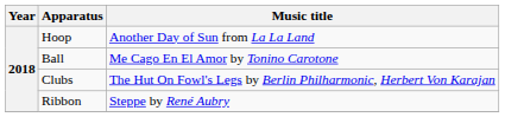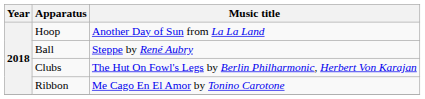 <table class="wikitable plainrowheaders">
 <tr>
 <th scope=col>Year</th>
 <th scope=col>Apparatus</th>
 <th scope=col>Music title</th>
 </tr>
 <tr>
 <th scope=row rowspan=4>2018</th>
 <td>Hoop</td>
 <td><a href='#'>Another Day of Sun</a> from <em><a href='#'>La La Land</a></em></td>
 </tr>
 <tr>
 <td>Ball</td>
-<td><a href='#'>Me Cago En El Amor</a> by <em><a href='#'>Tonino Carotone</a></em></td>
+<td><a href='#'>Steppe</a> by <em><a href='#'>René Aubry</a></em></td>
 </tr>
 <tr>
 <td>Clubs</td>
 <td><a href='#'>The Hut On Fowl's Legs</a> by <em><a href='#'>Berlin Philharmonic</a></em>, <em><a href='#'>Herbert Von Karajan</a></em></td>
 </tr>
 <tr>
 <td>Ribbon</td>
-<td><a href='#'>Steppe</a> by <em><a href='#'>René Aubry</a></em></td>
+<td><a href='#'>Me Cago En El Amor</a> by <em><a href='#'>Tonino Carotone</a></em></td>
 </tr>
 <tr>
 </tr>
 </table>
